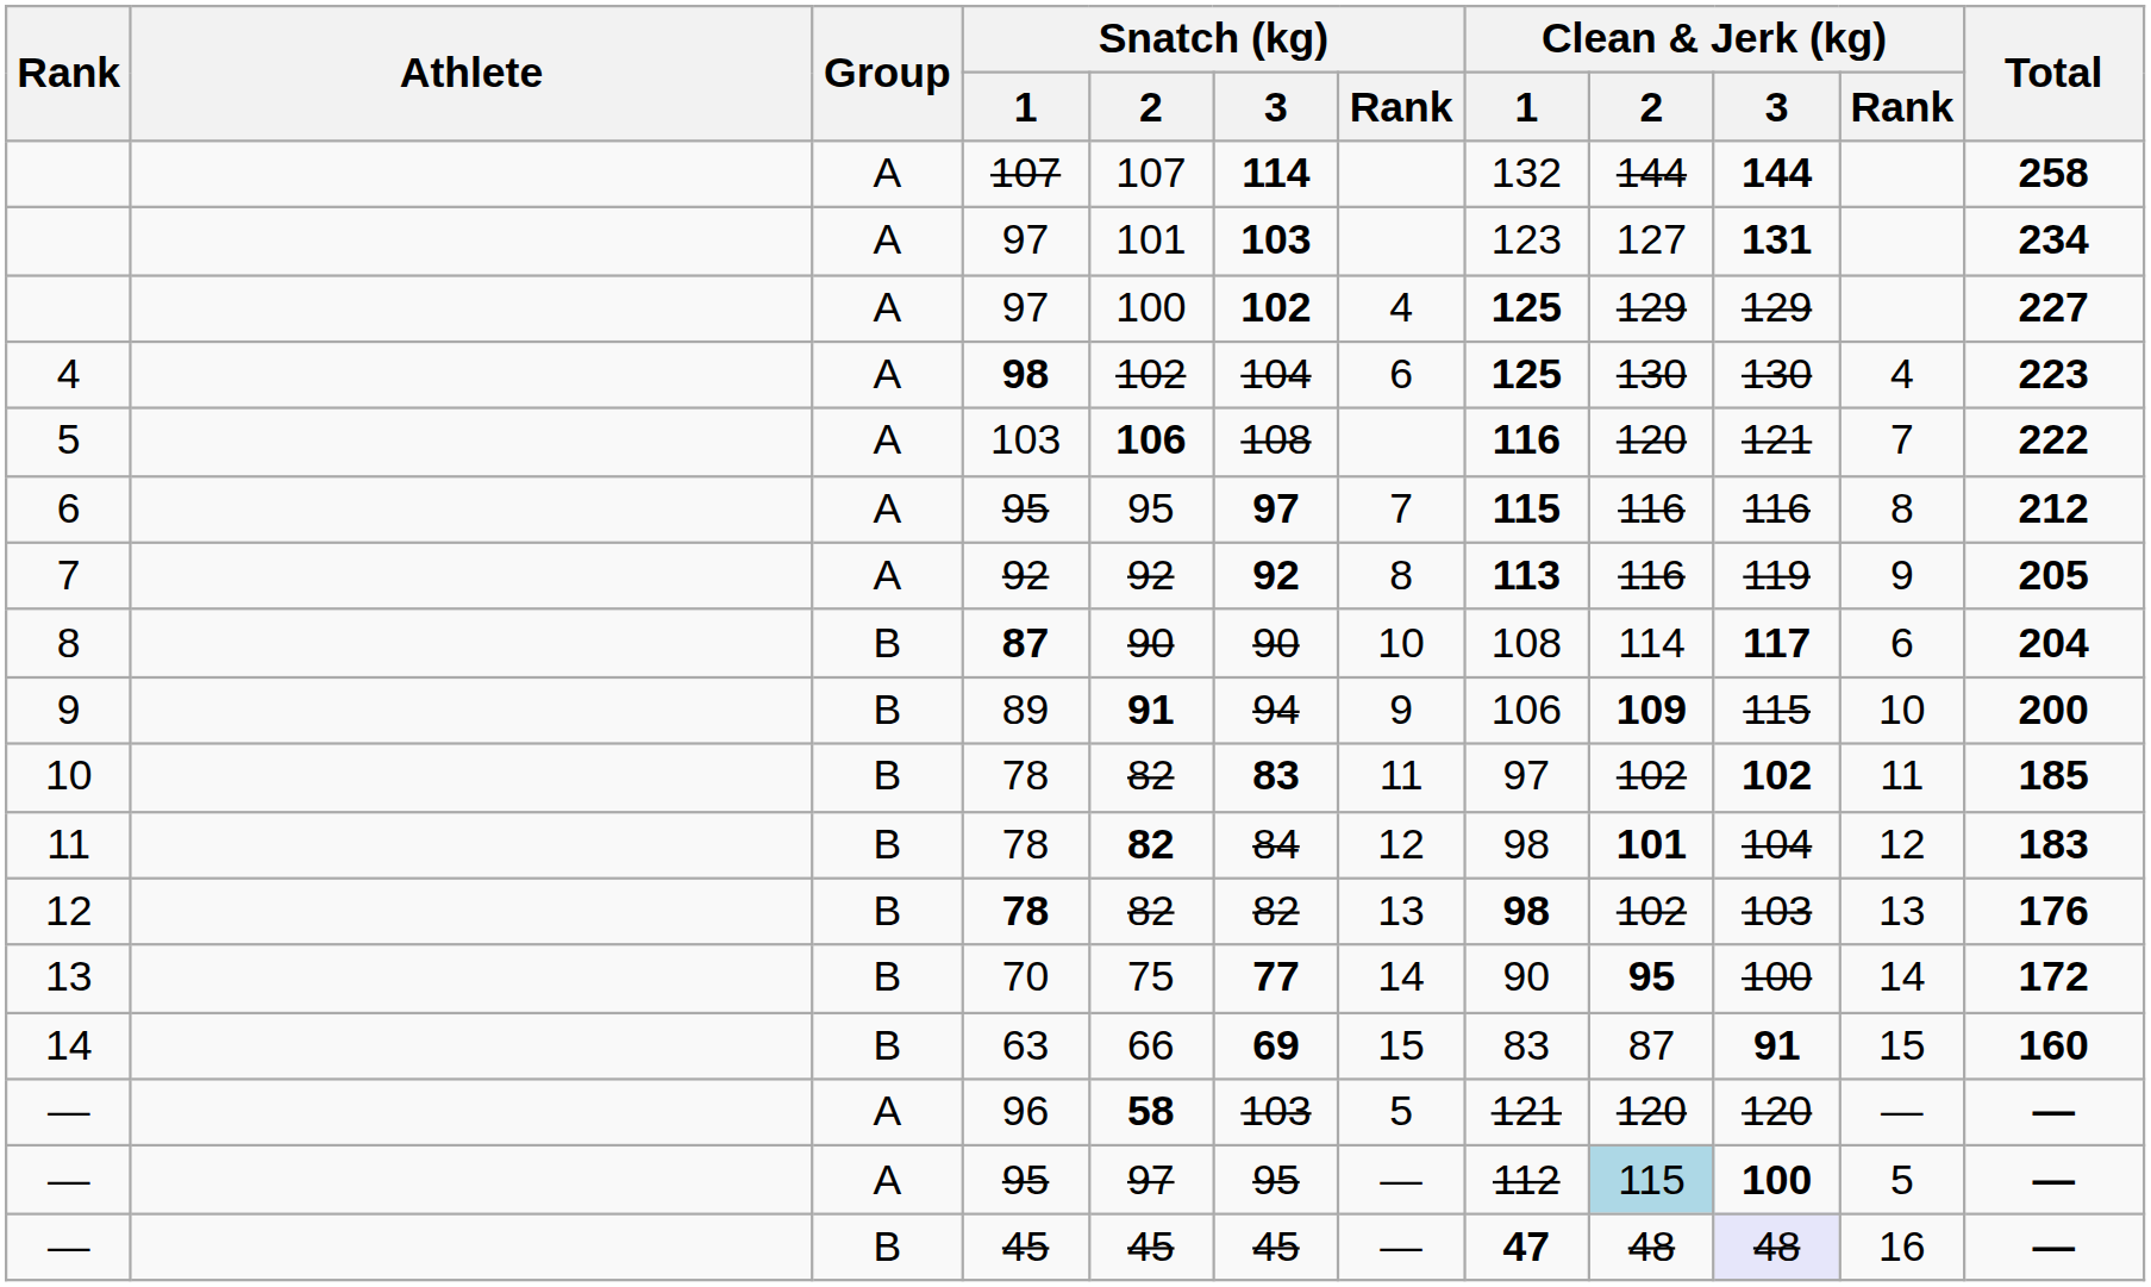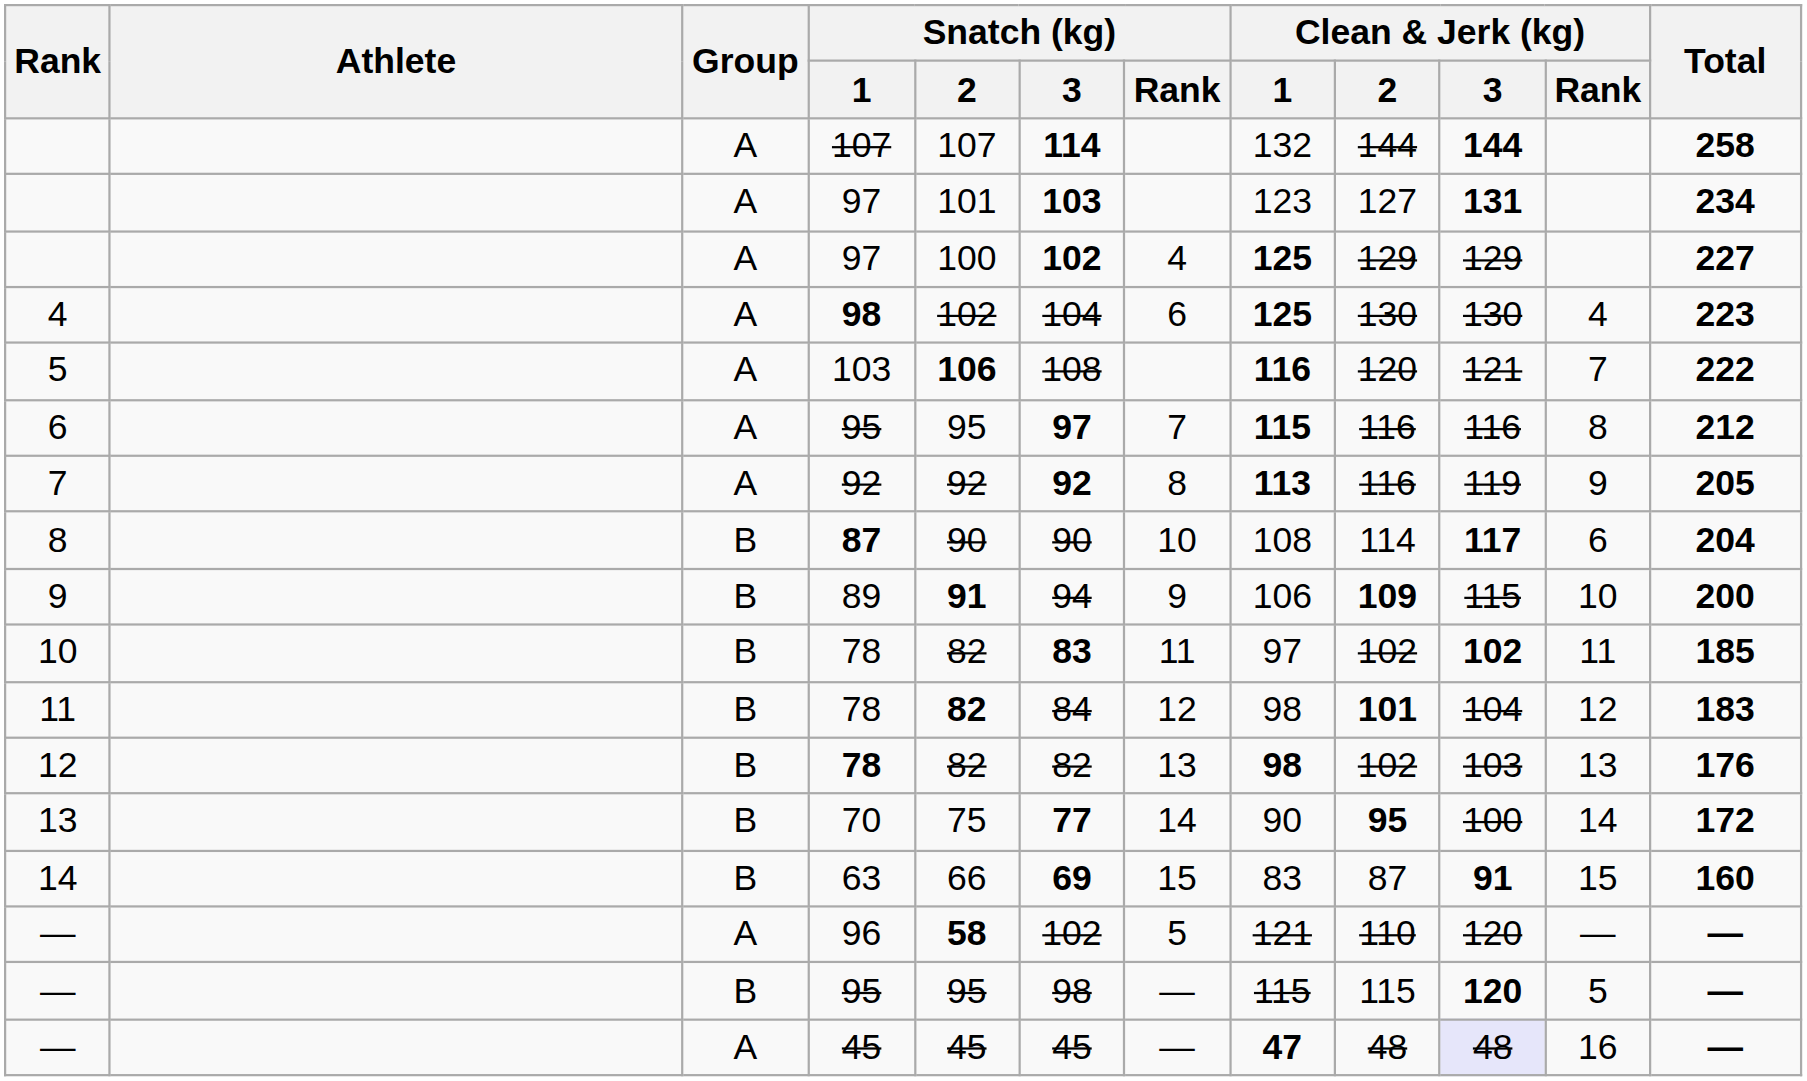 <table class = "wikitable" style="text-align:center;">
 <tr>
 <th rowspan=2 width=40>Rank</th>
 <th rowspan=2 width=250>Athlete</th>
 <th rowspan=2 width=50>Group</th>
 <th colspan=4>Snatch (kg)</th>
 <th colspan=4>Clean & Jerk (kg)</th>
 <th rowspan=2 width=60>Total</th>
 </tr>
 <tr>
 <th width=40>1</th>
 <th width=40>2</th>
 <th width=40>3</th>
 <th width=40>Rank</th>
 <th width=40>1</th>
 <th width=40>2</th>
 <th width=40>3</th>
 <th width=40>Rank</th>
 </tr>
 <tr>
 <td></td>
 <td align=left></td>
 <td>A</td>
 <td><s>107</s></td>
 <td>107</td>
 <td><strong>114</strong></td>
 <td></td>
 <td>132</td>
 <td><s>144</s></td>
 <td><strong>144</strong></td>
 <td></td>
 <td><strong>258</strong></td>
 </tr>
 <tr>
 <td></td>
 <td align=left></td>
 <td>A</td>
 <td>97</td>
 <td>101</td>
 <td><strong>103</strong></td>
 <td></td>
 <td>123</td>
 <td>127</td>
 <td><strong>131</strong></td>
 <td></td>
 <td><strong>234</strong></td>
 </tr>
 <tr>
 <td></td>
 <td align=left></td>
 <td>A</td>
 <td>97</td>
 <td>100</td>
 <td><strong>102</strong></td>
 <td>4</td>
 <td><strong>125</strong></td>
 <td><s>129</s></td>
 <td><s>129</s></td>
 <td></td>
 <td><strong>227</strong></td>
 </tr>
 <tr>
 <td>4</td>
 <td align=left></td>
 <td>A</td>
 <td><strong>98</strong></td>
 <td><s>102</s></td>
 <td><s>104</s></td>
 <td>6</td>
 <td><strong>125</strong></td>
 <td><s>130</s></td>
 <td><s>130</s></td>
 <td>4</td>
 <td><strong>223</strong></td>
 </tr>
 <tr>
 <td>5</td>
 <td align=left></td>
 <td>A</td>
 <td>103</td>
 <td><strong>106</strong></td>
 <td><s>108</s></td>
 <td></td>
 <td><strong>116</strong></td>
 <td><s>120</s></td>
 <td><s>121</s></td>
 <td>7</td>
 <td><strong>222</strong></td>
 </tr>
 <tr>
 <td>6</td>
 <td align=left></td>
 <td>A</td>
 <td><s>95</s></td>
 <td>95</td>
 <td><strong>97</strong></td>
 <td>7</td>
 <td><strong>115</strong></td>
 <td><s>116</s></td>
 <td><s>116</s></td>
 <td>8</td>
 <td><strong>212</strong></td>
 </tr>
 <tr>
 <td>7</td>
 <td align=left></td>
 <td>A</td>
 <td><s>92</s></td>
 <td><s>92</s></td>
 <td><strong>92</strong></td>
 <td>8</td>
 <td><strong>113</strong></td>
 <td><s>116</s></td>
 <td><s>119</s></td>
 <td>9</td>
 <td><strong>205</strong></td>
 </tr>
 <tr>
 <td>8</td>
 <td align=left></td>
 <td>B</td>
 <td><strong>87</strong></td>
 <td><s>90</s></td>
 <td><s>90</s></td>
 <td>10</td>
 <td>108</td>
 <td>114</td>
 <td><strong>117</strong></td>
 <td>6</td>
 <td><strong>204</strong></td>
 </tr>
 <tr>
 <td>9</td>
 <td align=left></td>
 <td>B</td>
 <td>89</td>
 <td><strong>91</strong></td>
 <td><s>94</s></td>
 <td>9</td>
 <td>106</td>
 <td><strong>109</strong></td>
 <td><s>115</s></td>
 <td>10</td>
 <td><strong>200</strong></td>
 </tr>
 <tr>
 <td>10</td>
 <td align=left></td>
 <td>B</td>
 <td>78</td>
 <td><s>82</s></td>
 <td><strong>83</strong></td>
 <td>11</td>
 <td>97</td>
 <td><s>102</s></td>
 <td><strong>102</strong></td>
 <td>11</td>
 <td><strong>185</strong></td>
 </tr>
 <tr>
 <td>11</td>
 <td align=left></td>
 <td>B</td>
 <td>78</td>
 <td><strong>82</strong></td>
 <td><s>84</s></td>
 <td>12</td>
 <td>98</td>
 <td><strong>101</strong></td>
 <td><s>104</s></td>
 <td>12</td>
 <td><strong>183</strong></td>
 </tr>
 <tr>
 <td>12</td>
 <td align=left></td>
 <td>B</td>
 <td><strong>78</strong></td>
 <td><s>82</s></td>
 <td><s>82</s></td>
 <td>13</td>
 <td><strong>98</strong></td>
 <td><s>102</s></td>
 <td><s>103</s></td>
 <td>13</td>
 <td><strong>176</strong></td>
 </tr>
 <tr>
 <td>13</td>
 <td align=left></td>
 <td>B</td>
 <td>70</td>
 <td>75</td>
 <td><strong>77</strong></td>
 <td>14</td>
 <td>90</td>
 <td><strong>95</strong></td>
 <td><s>100</s></td>
 <td>14</td>
 <td><strong>172</strong></td>
 </tr>
 <tr>
 <td>14</td>
 <td align=left></td>
 <td>B</td>
 <td>63</td>
 <td>66</td>
 <td><strong>69</strong></td>
 <td>15</td>
 <td>83</td>
 <td>87</td>
 <td><strong>91</strong></td>
 <td>15</td>
 <td><strong>160</strong></td>
 </tr>
 <tr>
 <td>—</td>
 <td align=left></td>
 <td>A</td>
 <td>96</td>
 <td><strong>58</strong></td>
-<td><s>103</s></td>
+<td><s>102</s></td>
 <td>5</td>
 <td><s>121</s></td>
-<td><s>120</s></td>
+<td><s>110</s></td>
 <td><s>120</s></td>
 <td>—</td>
 <td><strong>—</strong></td>
 </tr>
 <tr>
 <td>—</td>
 <td align=left></td>
-<td>A</td>
+<td>B</td>
 <td><s>95</s></td>
-<td><s>97</s></td>
 <td><s>95</s></td>
+<td><s>98</s></td>
 <td>—</td>
-<td><s>112</s></td>
-<td style="background: lightblue;">115</td>
-<td><strong>100</strong></td>
+<td><s>115</s></td>
+<td>115</td>
+<td><strong>120</strong></td>
 <td>5</td>
 <td><strong>—</strong></td>
 </tr>
 <tr>
 <td>—</td>
 <td align=left></td>
-<td>B</td>
+<td>A</td>
 <td><s>45</s></td>
 <td><s>45</s></td>
 <td><s>45</s></td>
 <td>—</td>
 <td><strong>47</strong></td>
 <td><s>48</s></td>
 <td style="background: lavender;"><s>48</s></td>
 <td>16</td>
 <td><strong>—</strong></td>
 </tr>
 </table>
